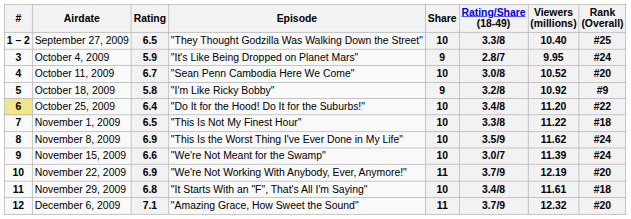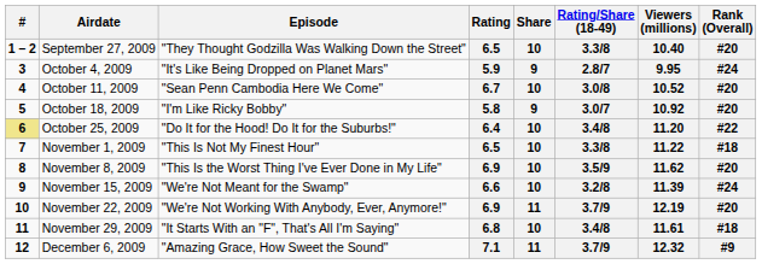 <table class="wikitable">
 <tr>
 <th>#</th>
 <th>Airdate</th>
+<th>Episode</th>
 <th>Rating</th>
-<th>Episode</th>
 <th>Share</th>
 <th><a href='#'>Rating/Share</a><br>(18-49)</th>
 <th>Viewers<br>(millions)</th>
 <th>Rank<br>(Overall)</th>
 </tr>
 <tr>
 <td style="text-align:center"><strong>1 – 2</strong></td>
 <td>September 27, 2009</td>
+<td>"They Thought Godzilla Was Walking Down the Street"</td>
 <th>6.5</th>
-<td>"They Thought Godzilla Was Walking Down the Street"</td>
 <th>10</th>
 <th>3.3/8</th>
 <th>10.40</th>
-<th>#25</th>
+<th>#20</th>
 </tr>
 <tr>
 <td style="text-align:center"><strong>3</strong></td>
 <td>October 4, 2009</td>
+<td>"It's Like Being Dropped on Planet Mars"</td>
 <th>5.9</th>
-<td>"It's Like Being Dropped on Planet Mars"</td>
 <th>9</th>
 <th>2.8/7</th>
 <th>9.95</th>
 <th>#24</th>
 </tr>
 <tr>
 <td style="text-align:center"><strong>4</strong></td>
 <td>October 11, 2009</td>
+<td>"Sean Penn Cambodia Here We Come"</td>
 <th>6.7</th>
-<td>"Sean Penn Cambodia Here We Come"</td>
 <th>10</th>
 <th>3.0/8</th>
 <th>10.52</th>
 <th>#20</th>
 </tr>
 <tr>
 <td style="text-align:center"><strong>5</strong></td>
 <td>October 18, 2009</td>
+<td>"I'm Like Ricky Bobby"</td>
 <th>5.8</th>
-<td>"I'm Like Ricky Bobby"</td>
 <th>9</th>
-<th>3.2/8</th>
+<th>3.0/7</th>
 <th>10.92</th>
-<th>#9</th>
+<th>#20</th>
 </tr>
 <tr>
 <td style="background: khaki; text-align:center"><strong>6</strong></td>
 <td>October 25, 2009</td>
+<td>"Do It for the Hood! Do It for the Suburbs!"</td>
 <th>6.4</th>
-<td>"Do It for the Hood! Do It for the Suburbs!"</td>
 <th>10</th>
 <th>3.4/8</th>
 <th>11.20</th>
 <th>#22</th>
 </tr>
 <tr>
 <td style="text-align:center"><strong>7</strong></td>
 <td>November 1, 2009</td>
+<td>"This Is Not My Finest Hour"</td>
 <th>6.5</th>
-<td>"This Is Not My Finest Hour"</td>
 <th>10</th>
 <th>3.3/8</th>
 <th>11.22</th>
 <th>#18</th>
 </tr>
 <tr>
 <td style="text-align:center"><strong>8</strong></td>
 <td>November 8, 2009</td>
+<td>"This Is the Worst Thing I've Ever Done in My Life"</td>
 <th>6.9</th>
-<td>"This Is the Worst Thing I've Ever Done in My Life"</td>
 <th>10</th>
 <th>3.5/9</th>
 <th>11.62</th>
-<th>#24</th>
+<th>#20</th>
 </tr>
 <tr>
 <td style="text-align:center"><strong>9</strong></td>
 <td>November 15, 2009</td>
+<td>"We're Not Meant for the Swamp"</td>
 <th>6.6</th>
-<td>"We're Not Meant for the Swamp"</td>
 <th>10</th>
-<th>3.0/7</th>
+<th>3.2/8</th>
 <th>11.39</th>
 <th>#24</th>
 </tr>
 <tr>
 <td style="text-align:center"><strong>10</strong></td>
 <td>November 22, 2009</td>
+<td>"We're Not Working With Anybody, Ever, Anymore!"</td>
 <th>6.9</th>
-<td>"We're Not Working With Anybody, Ever, Anymore!"</td>
 <th>11</th>
 <th>3.7/9</th>
 <th>12.19</th>
 <th>#20</th>
 </tr>
 <tr>
 <td style="text-align:center"><strong>11</strong></td>
 <td>November 29, 2009</td>
+<td>"It Starts With an "F", That's All I'm Saying"</td>
 <th>6.8</th>
-<td>"It Starts With an "F", That's All I'm Saying"</td>
 <th>10</th>
 <th>3.4/8</th>
 <th>11.61</th>
 <th>#18</th>
 </tr>
 <tr>
 <td style="text-align:center"><strong>12</strong></td>
 <td>December 6, 2009</td>
+<td>"Amazing Grace, How Sweet the Sound"</td>
 <th>7.1</th>
-<td>"Amazing Grace, How Sweet the Sound"</td>
 <th>11</th>
 <th>3.7/9</th>
 <th>12.32</th>
-<th>#20</th>
+<th>#9</th>
 </tr>
 </table>
